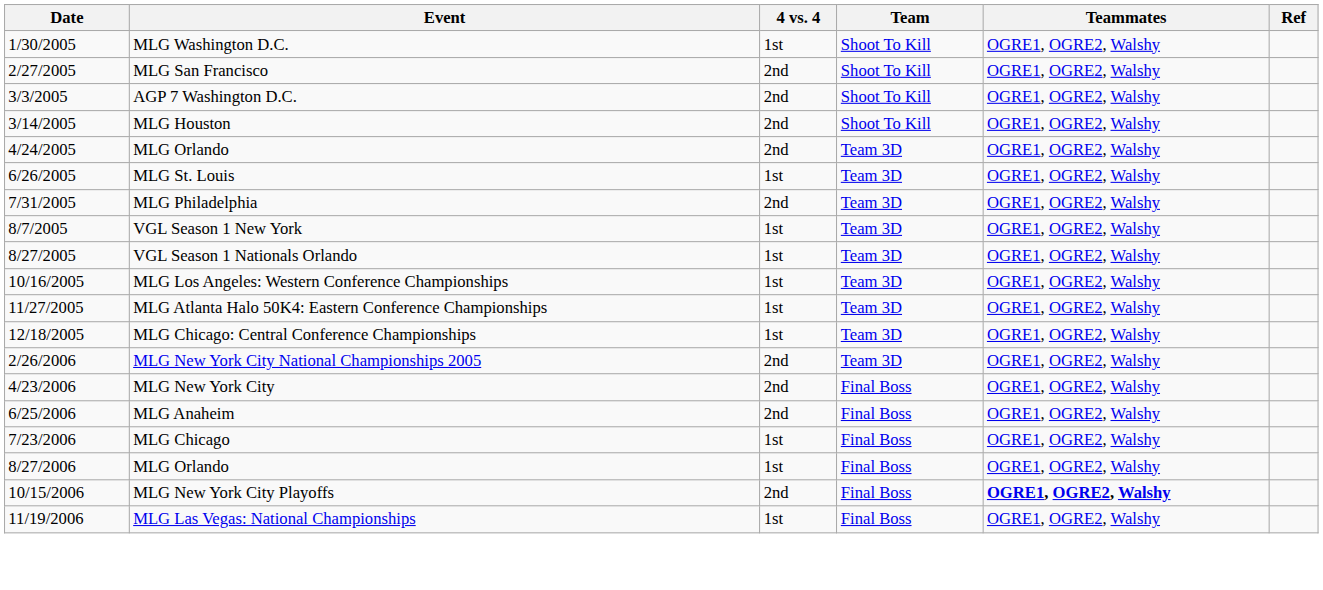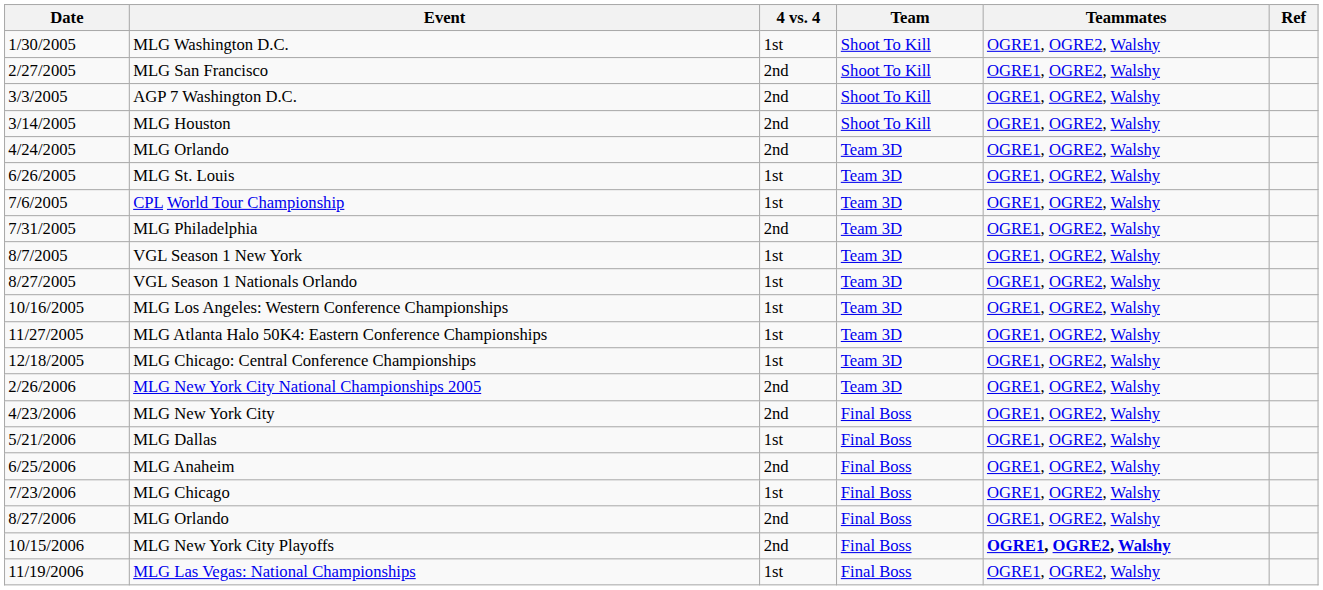 <table class="sortable wikitable" style="width:100%;">
 <tr>
 <th>Date</th>
 <th>Event</th>
 <th>4 vs. 4</th>
 <th>Team</th>
 <th>Teammates</th>
 <th>Ref</th>
 </tr>
 <tr>
 <td>1/30/2005</td>
 <td>MLG Washington D.C.</td>
 <td>1st</td>
 <td><a href='#'>Shoot To Kill</a></td>
 <td><a href='#'>OGRE1</a>, <a href='#'>OGRE2</a>, <a href='#'>Walshy</a></td>
 <td></td>
 </tr>
 <tr>
 <td>2/27/2005</td>
 <td>MLG San Francisco</td>
 <td>2nd</td>
 <td><a href='#'>Shoot To Kill</a></td>
 <td><a href='#'>OGRE1</a>, <a href='#'>OGRE2</a>, <a href='#'>Walshy</a></td>
 <td></td>
 </tr>
 <tr>
 <td>3/3/2005</td>
 <td>AGP 7 Washington D.C.</td>
 <td>2nd</td>
 <td><a href='#'>Shoot To Kill</a></td>
 <td><a href='#'>OGRE1</a>, <a href='#'>OGRE2</a>, <a href='#'>Walshy</a></td>
 <td></td>
 </tr>
 <tr>
 <td>3/14/2005</td>
 <td>MLG Houston</td>
 <td>2nd</td>
 <td><a href='#'>Shoot To Kill</a></td>
 <td><a href='#'>OGRE1</a>, <a href='#'>OGRE2</a>, <a href='#'>Walshy</a></td>
 <td></td>
 </tr>
 <tr>
 <td>4/24/2005</td>
 <td>MLG Orlando</td>
 <td>2nd</td>
 <td><a href='#'>Team 3D</a></td>
 <td><a href='#'>OGRE1</a>, <a href='#'>OGRE2</a>, <a href='#'>Walshy</a></td>
 <td></td>
 </tr>
 <tr>
 <td>6/26/2005</td>
 <td>MLG St. Louis</td>
+<td>1st</td>
+<td><a href='#'>Team 3D</a></td>
+<td><a href='#'>OGRE1</a>, <a href='#'>OGRE2</a>, <a href='#'>Walshy</a></td>
+<td></td>
+</tr>
+<tr>
+<td>7/6/2005</td>
+<td><a href='#'>CPL</a> <a href='#'>World Tour Championship</a></td>
 <td>1st</td>
 <td><a href='#'>Team 3D</a></td>
 <td><a href='#'>OGRE1</a>, <a href='#'>OGRE2</a>, <a href='#'>Walshy</a></td>
 <td></td>
 </tr>
 <tr>
 <td>7/31/2005</td>
 <td>MLG Philadelphia</td>
 <td>2nd</td>
 <td><a href='#'>Team 3D</a></td>
 <td><a href='#'>OGRE1</a>, <a href='#'>OGRE2</a>, <a href='#'>Walshy</a></td>
 <td></td>
 </tr>
 <tr>
 <td>8/7/2005</td>
 <td>VGL Season 1 New York</td>
 <td>1st</td>
 <td><a href='#'>Team 3D</a></td>
 <td><a href='#'>OGRE1</a>, <a href='#'>OGRE2</a>, <a href='#'>Walshy</a></td>
 <td></td>
 </tr>
 <tr>
 <td>8/27/2005</td>
 <td>VGL Season 1 Nationals Orlando</td>
 <td>1st</td>
 <td><a href='#'>Team 3D</a></td>
 <td><a href='#'>OGRE1</a>, <a href='#'>OGRE2</a>, <a href='#'>Walshy</a></td>
 <td></td>
 </tr>
 <tr>
 <td>10/16/2005</td>
 <td>MLG Los Angeles: Western Conference Championships</td>
 <td>1st</td>
 <td><a href='#'>Team 3D</a></td>
 <td><a href='#'>OGRE1</a>, <a href='#'>OGRE2</a>, <a href='#'>Walshy</a></td>
 <td></td>
 </tr>
 <tr>
 <td>11/27/2005</td>
 <td>MLG Atlanta Halo 50K4: Eastern Conference Championships</td>
 <td>1st</td>
 <td><a href='#'>Team 3D</a></td>
 <td><a href='#'>OGRE1</a>, <a href='#'>OGRE2</a>, <a href='#'>Walshy</a></td>
 <td></td>
 </tr>
 <tr>
 <td>12/18/2005</td>
 <td>MLG Chicago: Central Conference Championships</td>
 <td>1st</td>
 <td><a href='#'>Team 3D</a></td>
 <td><a href='#'>OGRE1</a>, <a href='#'>OGRE2</a>, <a href='#'>Walshy</a></td>
 <td></td>
 </tr>
 <tr>
 <td>2/26/2006</td>
 <td><a href='#'>MLG New York City National Championships 2005</a></td>
 <td>2nd</td>
 <td><a href='#'>Team 3D</a></td>
 <td><a href='#'>OGRE1</a>, <a href='#'>OGRE2</a>, <a href='#'>Walshy</a></td>
 <td></td>
 </tr>
 <tr>
 <td>4/23/2006</td>
 <td>MLG New York City</td>
 <td>2nd</td>
 <td><a href='#'>Final Boss</a></td>
 <td><a href='#'>OGRE1</a>, <a href='#'>OGRE2</a>, <a href='#'>Walshy</a></td>
 <td></td>
 </tr>
 <tr>
+<td>5/21/2006</td>
+<td>MLG Dallas</td>
+<td>1st</td>
+<td><a href='#'>Final Boss</a></td>
+<td><a href='#'>OGRE1</a>, <a href='#'>OGRE2</a>, <a href='#'>Walshy</a></td>
+<td></td>
+</tr>
+<tr>
 <td>6/25/2006</td>
 <td>MLG Anaheim</td>
 <td>2nd</td>
 <td><a href='#'>Final Boss</a></td>
 <td><a href='#'>OGRE1</a>, <a href='#'>OGRE2</a>, <a href='#'>Walshy</a></td>
 <td></td>
 </tr>
 <tr>
 <td>7/23/2006</td>
 <td>MLG Chicago</td>
 <td>1st</td>
 <td><a href='#'>Final Boss</a></td>
 <td><a href='#'>OGRE1</a>, <a href='#'>OGRE2</a>, <a href='#'>Walshy</a></td>
 <td></td>
 </tr>
 <tr>
 <td>8/27/2006</td>
 <td>MLG Orlando</td>
-<td>1st</td>
+<td>2nd</td>
 <td><a href='#'>Final Boss</a></td>
 <td><a href='#'>OGRE1</a>, <a href='#'>OGRE2</a>, <a href='#'>Walshy</a></td>
 <td></td>
 </tr>
 <tr>
 <td>10/15/2006</td>
 <td>MLG New York City Playoffs</td>
 <td>2nd</td>
 <td><a href='#'>Final Boss</a></td>
 <td><strong><a href='#'>OGRE1</a>, <a href='#'>OGRE2</a>, <a href='#'>Walshy</a></strong></td>
 <td></td>
 </tr>
 <tr>
 <td>11/19/2006</td>
 <td><a href='#'>MLG Las Vegas: National Championships</a></td>
 <td>1st</td>
 <td><a href='#'>Final Boss</a></td>
 <td><a href='#'>OGRE1</a>, <a href='#'>OGRE2</a>, <a href='#'>Walshy</a></td>
 <td></td>
 </tr>
 </table>
